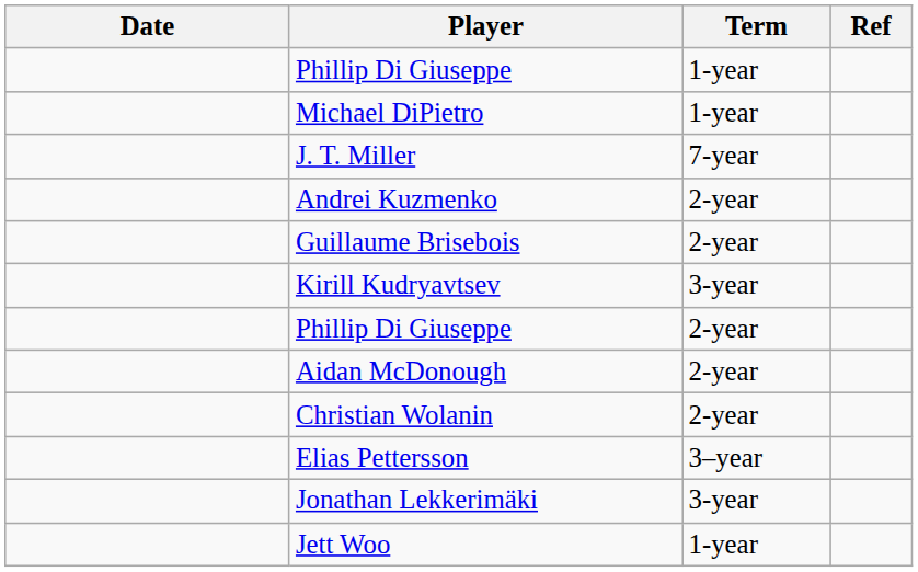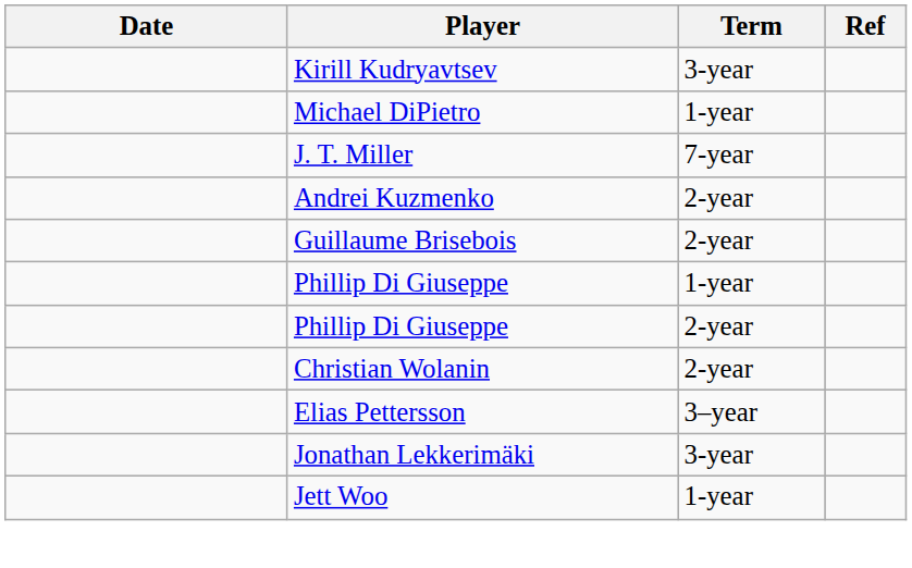 <table class="wikitable">
 <tr>
 <th style="width: 10em;">Date</th>
 <th style="width: 14em;">Player</th>
 <th style="width: 5em;">Term</th>
 <th style="width: 2.5em;">Ref</th>
 </tr>
 <tr>
 <td></td>
-<td><a href='#'>Phillip Di Giuseppe</a></td>
-<td>1-year</td>
+<td><a href='#'>Kirill Kudryavtsev</a></td>
+<td>3-year</td>
 <td></td>
 </tr>
 <tr>
 <td></td>
 <td><a href='#'>Michael DiPietro</a></td>
 <td>1-year</td>
 <td></td>
 </tr>
 <tr>
 <td></td>
 <td><a href='#'>J. T. Miller</a></td>
 <td>7-year</td>
 <td></td>
 </tr>
 <tr>
 <td></td>
 <td><a href='#'>Andrei Kuzmenko</a></td>
 <td>2-year</td>
 <td></td>
 </tr>
 <tr>
 <td></td>
 <td><a href='#'>Guillaume Brisebois</a></td>
 <td>2-year</td>
 <td></td>
 </tr>
 <tr>
 <td></td>
-<td><a href='#'>Kirill Kudryavtsev</a></td>
-<td>3-year</td>
+<td><a href='#'>Phillip Di Giuseppe</a></td>
+<td>1-year</td>
 <td></td>
 </tr>
 <tr>
 <td></td>
 <td><a href='#'>Phillip Di Giuseppe</a></td>
-<td>2-year</td>
-<td></td>
-</tr>
-<tr>
-<td></td>
-<td><a href='#'>Aidan McDonough</a></td>
 <td>2-year</td>
 <td></td>
 </tr>
 <tr>
 <td></td>
 <td><a href='#'>Christian Wolanin</a></td>
 <td>2-year</td>
 <td></td>
 </tr>
 <tr>
 <td></td>
 <td><a href='#'>Elias Pettersson</a></td>
 <td>3–year</td>
 <td></td>
 </tr>
 <tr>
 <td></td>
 <td><a href='#'>Jonathan Lekkerimäki</a></td>
 <td>3-year</td>
 <td></td>
 </tr>
 <tr>
 <td></td>
 <td><a href='#'>Jett Woo</a></td>
 <td>1-year</td>
 <td></td>
 </tr>
 </table>
